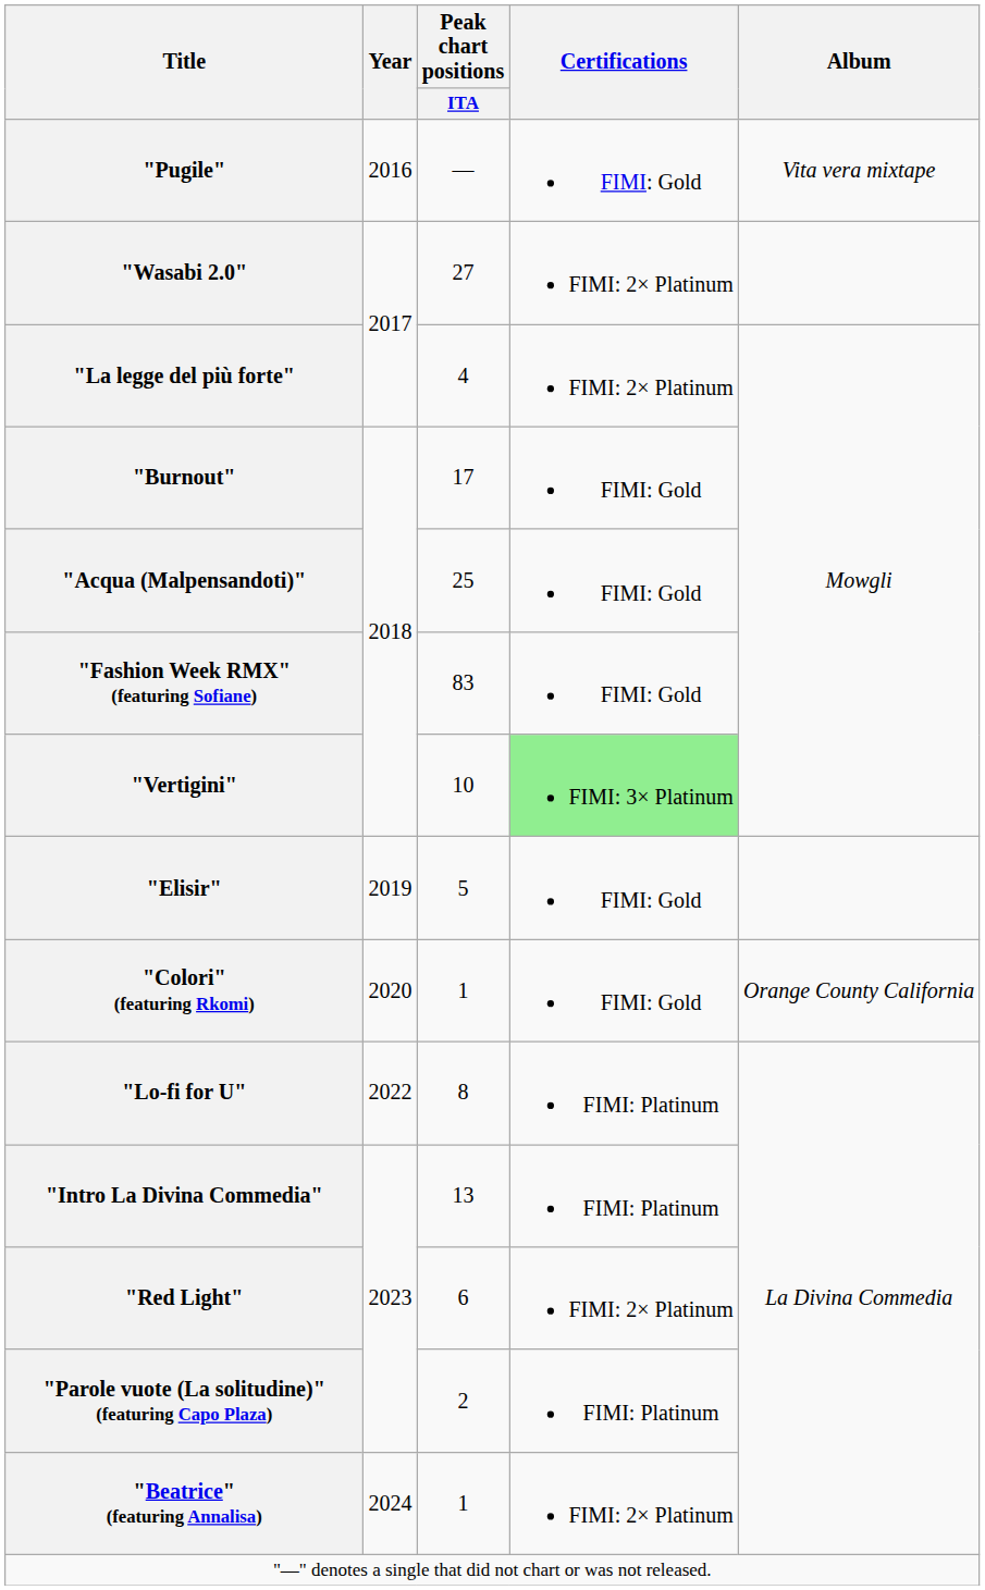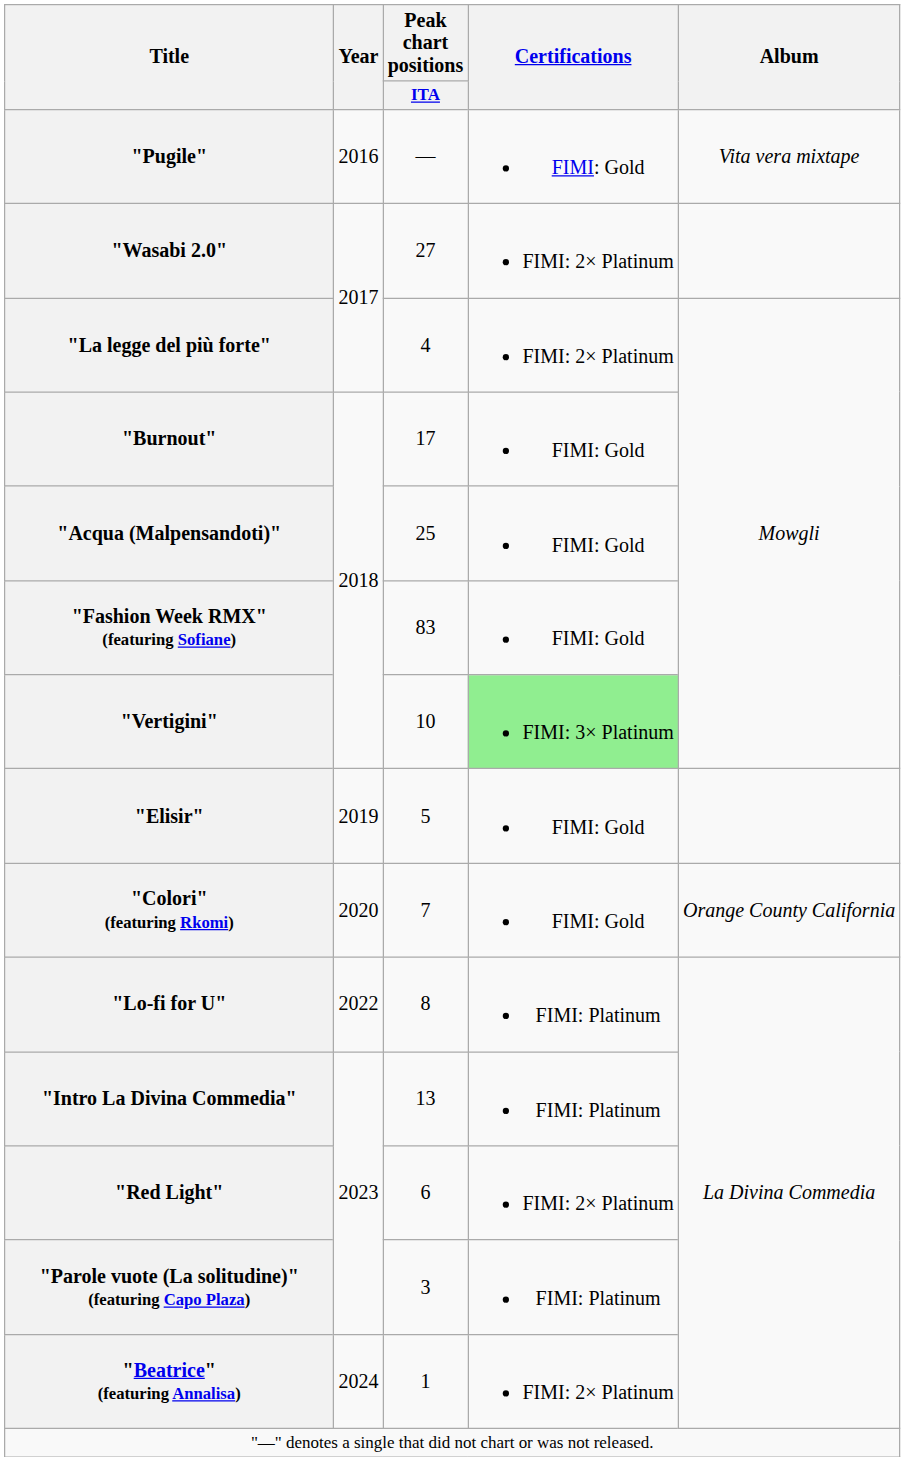 <table class="wikitable plainrowheaders" style="text-align:center;">
 <tr>
 <th scope="col" rowspan="2" style="width:16em;">Title</th>
 <th scope="col" rowspan="2" style="width:1em;">Year</th>
 <th scope="col" colspan="1">Peak chart positions</th>
 <th scope="col" rowspan="2"><a href='#'>Certifications</a></th>
 <th scope="col" rowspan="2">Album</th>
 </tr>
 <tr>
 <th scope="col" style="width:3em;font-size:85%;"><a href='#'>ITA</a><br></th>
 </tr>
 <tr>
 <th scope="row">"Pugile"</th>
 <td>2016</td>
 <td>—</td>
 <td><br><ul><li><a href='#'>FIMI</a>: Gold</li></ul></td>
 <td><em>Vita vera mixtape</em></td>
 </tr>
 <tr>
 <th scope="row">"Wasabi 2.0"</th>
 <td rowspan="2">2017</td>
 <td>27</td>
 <td><br><ul><li>FIMI: 2× Platinum</li></ul></td>
 <td></td>
 </tr>
 <tr>
 <th scope="row">"La legge del più forte"</th>
 <td>4</td>
 <td><br><ul><li>FIMI: 2× Platinum</li></ul></td>
 <td rowspan="5"><em>Mowgli</em></td>
 </tr>
 <tr>
 <th scope="row">"Burnout"</th>
 <td rowspan="4">2018</td>
 <td>17</td>
 <td><br><ul><li>FIMI: Gold</li></ul></td>
 </tr>
 <tr>
 <th scope="row">"Acqua (Malpensandoti)"</th>
 <td>25</td>
 <td><br><ul><li>FIMI: Gold</li></ul></td>
 </tr>
 <tr>
 <th scope="row">"Fashion Week RMX"<br><small>(featuring <a href='#'>Sofiane</a>)</small></th>
 <td>83</td>
 <td><br><ul><li>FIMI: Gold</li></ul></td>
 </tr>
 <tr>
 <th scope="row">"Vertigini"</th>
 <td>10</td>
 <td style="background: lightgreen;"><br><ul><li>FIMI: 3× Platinum</li></ul></td>
 </tr>
 <tr>
 <th scope="row">"Elisir"</th>
 <td>2019</td>
 <td>5</td>
 <td><br><ul><li>FIMI: Gold</li></ul></td>
 <td></td>
 </tr>
 <tr>
 <th scope="row">"Colori"<br><small>(featuring <a href='#'>Rkomi</a>)</small></th>
 <td>2020</td>
-<td>1</td>
+<td>7</td>
 <td><br><ul><li>FIMI: Gold</li></ul></td>
 <td><em>Orange County California</em></td>
 </tr>
 <tr>
 <th scope="row">"Lo-fi for U"</th>
 <td>2022</td>
 <td>8</td>
 <td><br><ul><li>FIMI: Platinum</li></ul></td>
 <td rowspan="5"><em>La Divina Commedia</em></td>
 </tr>
 <tr>
 <th scope="row">"Intro La Divina Commedia"</th>
 <td rowspan="3">2023</td>
 <td>13</td>
 <td><br><ul><li>FIMI: Platinum</li></ul></td>
 </tr>
 <tr>
 <th scope="row">"Red Light"</th>
 <td>6</td>
 <td><br><ul><li>FIMI: 2× Platinum</li></ul></td>
 </tr>
 <tr>
 <th scope="row">"Parole vuote (La solitudine)"<br><small>(featuring <a href='#'>Capo Plaza</a>)</small></th>
-<td>2</td>
+<td>3</td>
 <td><br><ul><li>FIMI: Platinum</li></ul></td>
 </tr>
 <tr>
 <th scope="row">"<a href='#'>Beatrice</a>"<br><small>(featuring <a href='#'>Annalisa</a>)</small></th>
 <td>2024</td>
 <td>1</td>
 <td><br><ul><li>FIMI: 2× Platinum</li></ul></td>
 </tr>
 <tr>
 <td colspan="5" style="text-align:center; font-size:85%;">"—" denotes a single that did not chart or was not released.</td>
 </tr>
 </table>
